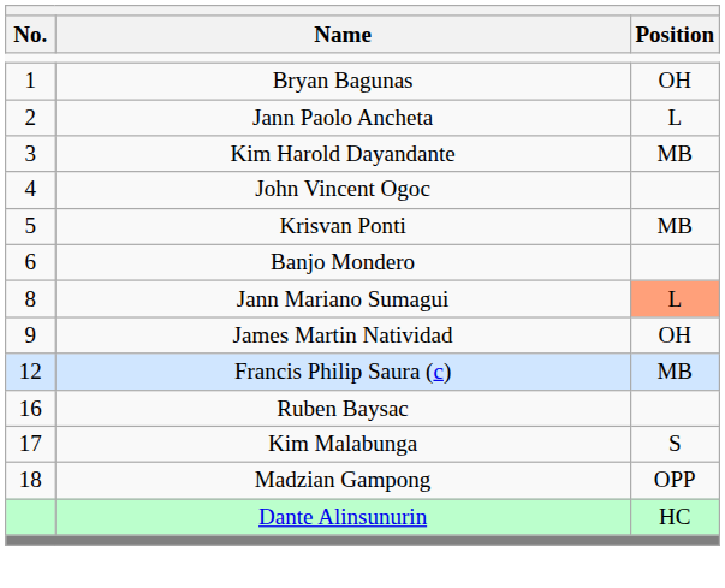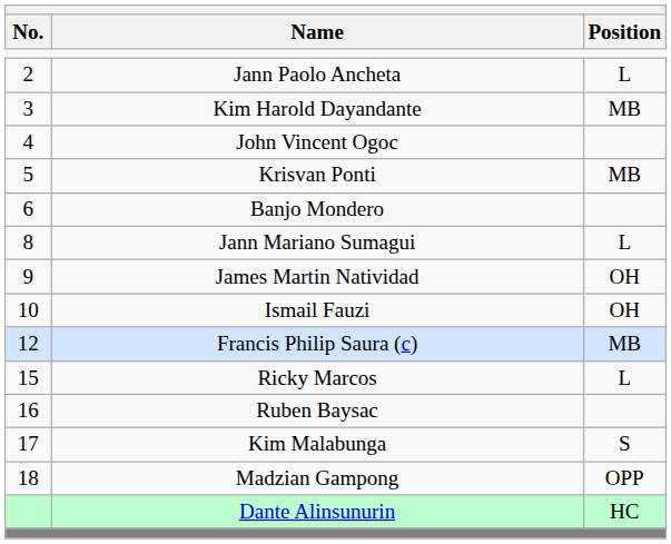 <table class='wikitable mw-collapsible mw-collapsed' style="text-align: center; width: 500px; border: none">
 <tr>
 <th style='text-align: left;' colspan=3></th>
 </tr>
 <tr>
 <th style='width: 7%;'>No.</th>
 <th>Name</th>
 <th style='width: 10%;'>Position</th>
 </tr>
 <tr>
 <td style='border: none;'></td>
-</tr>
-<tr>
-<td>1</td>
-<td>Bryan Bagunas</td>
-<td>OH</td>
 </tr>
 <tr>
 <td>2</td>
 <td>Jann Paolo Ancheta</td>
 <td>L</td>
 </tr>
 <tr>
 <td>3</td>
 <td>Kim Harold Dayandante</td>
 <td>MB</td>
 </tr>
 <tr>
 <td>4</td>
 <td>John Vincent Ogoc</td>
 <td></td>
 </tr>
 <tr>
 <td>5</td>
 <td>Krisvan Ponti</td>
 <td>MB</td>
 </tr>
 <tr>
 <td>6</td>
 <td>Banjo Mondero</td>
 <td></td>
 </tr>
 <tr>
 <td>8</td>
 <td>Jann Mariano Sumagui</td>
-<td style="background: lightsalmon;">L</td>
+<td>L</td>
 </tr>
 <tr>
 <td>9</td>
 <td>James Martin Natividad</td>
 <td>OH</td>
 </tr>
+<tr>
+<td>10</td>
+<td>Ismail Fauzi</td>
+<td>OH</td>
+</tr>
 <tr style="background:#D0E6FF">
 <td>12</td>
 <td>Francis Philip Saura (<a href='#'>c</a>)</td>
 <td>MB</td>
+</tr>
+<tr>
+<td>15</td>
+<td>Ricky Marcos</td>
+<td>L</td>
 </tr>
 <tr>
 <td>16</td>
 <td>Ruben Baysac</td>
 <td></td>
 </tr>
 <tr>
 <td>17</td>
 <td>Kim Malabunga</td>
 <td>S</td>
 </tr>
 <tr>
 <td>18</td>
 <td>Madzian Gampong</td>
 <td>OPP</td>
 </tr>
 <tr style="background:#BBFFCC">
 <td></td>
 <td><a href='#'>Dante Alinsunurin</a></td>
 <td>HC</td>
 </tr>
 <tr>
 <th style='background: grey;' colspan=3></th>
 </tr>
 </table>
